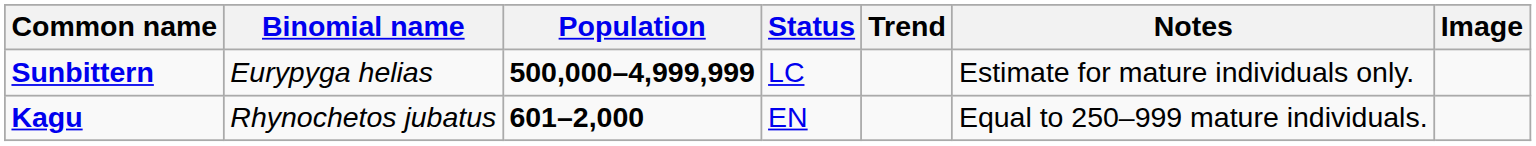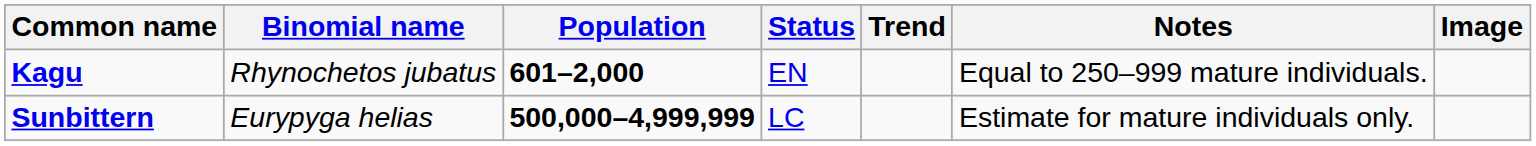 <table class="wikitable">
 <tr>
 <th>Common name</th>
 <th><a href='#'>Binomial name</a></th>
 <th><a href='#'>Population</a></th>
 <th><a href='#'>Status</a></th>
 <th>Trend</th>
 <th>Notes</th>
 <th>Image</th>
 </tr>
 <tr>
+<td><strong><a href='#'>Kagu</a></strong></td>
+<td><em>Rhynochetos jubatus</em></td>
+<td><strong>601–2,000</strong></td>
+<td><a href='#'>EN</a></td>
+<td></td>
+<td>Equal to 250–999 mature individuals.</td>
+<td></td>
+</tr>
+<tr>
 <td><strong><a href='#'>Sunbittern</a></strong></td>
 <td><em>Eurypyga helias</em></td>
 <td><strong>500,000–4,999,999</strong></td>
 <td><a href='#'>LC</a></td>
 <td></td>
 <td>Estimate for mature individuals only.</td>
 <td></td>
 </tr>
-<tr>
-<td><strong><a href='#'>Kagu</a></strong></td>
-<td><em>Rhynochetos jubatus</em></td>
-<td><strong>601–2,000</strong></td>
-<td><a href='#'>EN</a></td>
-<td></td>
-<td>Equal to 250–999 mature individuals.</td>
-<td></td>
-</tr>
 </table>
